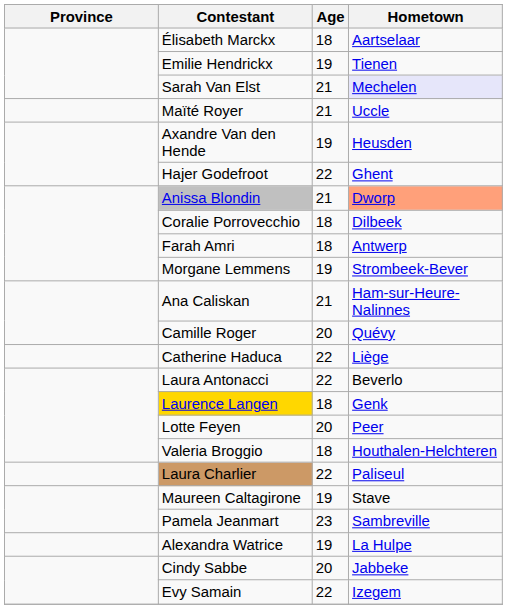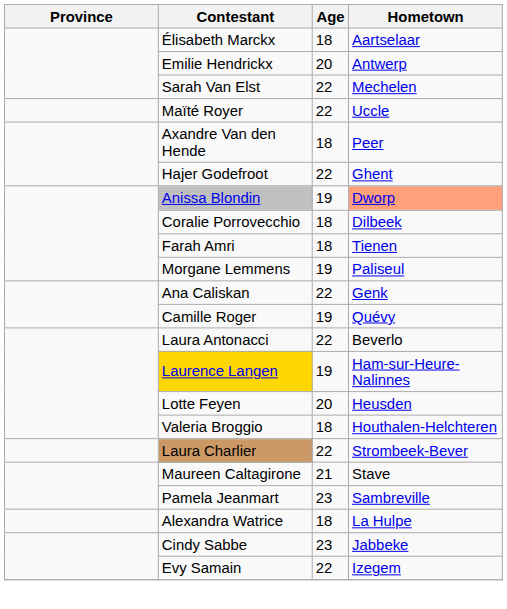 <table class="wikitable sortable" style="font-size:95%;">
 <tr>
 <th width="150">Province</th>
 <th width="150">Contestant</th>
 <th width="30">Age</th>
 <th width="150">Hometown</th>
 </tr>
 <tr>
 <td rowspan=3 style="text-align:center;"><strong></strong></td>
 <td>Élisabeth Marckx</td>
 <td>18</td>
 <td><a href='#'>Aartselaar</a></td>
 </tr>
 <tr>
 <td>Emilie Hendrickx</td>
-<td>19</td>
-<td><a href='#'>Tienen</a></td>
+<td>20</td>
+<td><a href='#'>Antwerp</a></td>
 </tr>
 <tr>
 <td>Sarah Van Elst</td>
-<td>21</td>
-<td style="background: lavender;"><a href='#'>Mechelen</a></td>
+<td>22</td>
+<td><a href='#'>Mechelen</a></td>
 </tr>
 <tr>
 <td style="text-align:center;"><strong></strong></td>
 <td>Maïté Royer</td>
-<td>21</td>
+<td>22</td>
 <td><a href='#'>Uccle</a></td>
 </tr>
 <tr>
 <td rowspan=2 style="text-align:center;"><strong></strong></td>
 <td>Axandre Van den Hende</td>
-<td>19</td>
-<td><a href='#'>Heusden</a></td>
+<td>18</td>
+<td><a href='#'>Peer</a></td>
 </tr>
 <tr>
 <td>Hajer Godefroot</td>
 <td>22</td>
 <td><a href='#'>Ghent</a></td>
 </tr>
 <tr>
 <td rowspan=4 style="text-align:center;"><strong></strong></td>
 <td bgcolor="silver"><a href='#'>Anissa Blondin</a></td>
-<td>21</td>
+<td>19</td>
 <td style="background: lightsalmon;"><a href='#'>Dworp</a></td>
 </tr>
 <tr>
 <td>Coralie Porrovecchio</td>
 <td>18</td>
 <td><a href='#'>Dilbeek</a></td>
 </tr>
 <tr>
 <td>Farah Amri</td>
 <td>18</td>
-<td><a href='#'>Antwerp</a></td>
+<td><a href='#'>Tienen</a></td>
 </tr>
 <tr>
 <td>Morgane Lemmens</td>
 <td>19</td>
-<td><a href='#'>Strombeek-Bever</a></td>
+<td><a href='#'>Paliseul</a></td>
 </tr>
 <tr>
 <td rowspan=2 style="text-align:center;"><strong></strong></td>
 <td>Ana Caliskan</td>
-<td>21</td>
-<td><a href='#'>Ham-sur-Heure-Nalinnes</a></td>
+<td>22</td>
+<td><a href='#'>Genk</a></td>
 </tr>
 <tr>
 <td>Camille Roger</td>
-<td>20</td>
+<td>19</td>
 <td><a href='#'>Quévy</a></td>
-</tr>
-<tr>
-<td style="text-align:center;"><strong></strong></td>
-<td>Catherine Haduca</td>
-<td>22</td>
-<td><a href='#'>Liège</a></td>
 </tr>
 <tr>
 <td rowspan=4 style="text-align:center;"><strong></strong></td>
 <td>Laura Antonacci</td>
 <td>22</td>
 <td>Beverlo</td>
 </tr>
 <tr>
 <td bgcolor="gold"><a href='#'>Laurence Langen</a></td>
-<td>18</td>
-<td><a href='#'>Genk</a></td>
+<td>19</td>
+<td><a href='#'>Ham-sur-Heure-Nalinnes</a></td>
 </tr>
 <tr>
 <td>Lotte Feyen</td>
 <td>20</td>
-<td><a href='#'>Peer</a></td>
+<td><a href='#'>Heusden</a></td>
 </tr>
 <tr>
 <td>Valeria Broggio</td>
 <td>18</td>
 <td><a href='#'>Houthalen-Helchteren</a></td>
 </tr>
 <tr>
 <td style="text-align:center;"><strong></strong></td>
 <td bgcolor=#c96>Laura Charlier</td>
 <td>22</td>
-<td><a href='#'>Paliseul</a></td>
+<td><a href='#'>Strombeek-Bever</a></td>
 </tr>
 <tr>
 <td rowspan=2 style="text-align:center;"><strong></strong></td>
 <td>Maureen Caltagirone</td>
-<td>19</td>
+<td>21</td>
 <td>Stave</td>
 </tr>
 <tr>
 <td>Pamela Jeanmart</td>
 <td>23</td>
 <td><a href='#'>Sambreville</a></td>
 </tr>
 <tr>
 <td style="text-align:center;"><strong></strong></td>
 <td>Alexandra Watrice</td>
-<td>19</td>
+<td>18</td>
 <td><a href='#'>La Hulpe</a></td>
 </tr>
 <tr>
 <td rowspan=2 style="text-align:center;"><strong></strong></td>
 <td>Cindy Sabbe</td>
-<td>20</td>
+<td>23</td>
 <td><a href='#'>Jabbeke</a></td>
 </tr>
 <tr>
 <td>Evy Samain</td>
 <td>22</td>
 <td><a href='#'>Izegem</a></td>
 </tr>
 <tr>
 </tr>
 </table>
